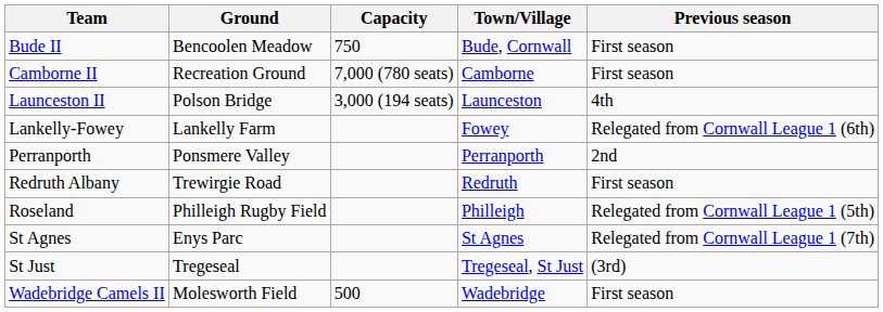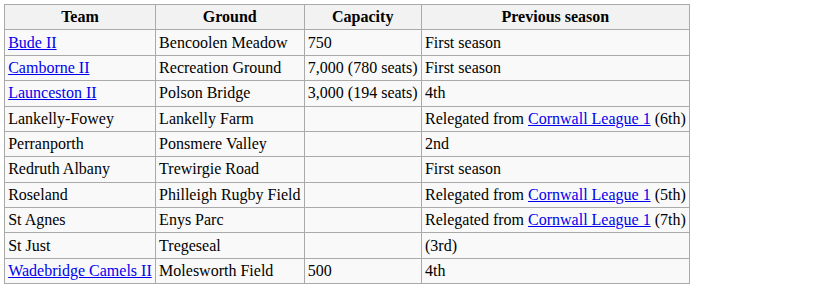 <table class="wikitable sortable">
 <tr>
 <th>Team</th>
 <th>Ground</th>
 <th>Capacity</th>
-<th>Town/Village</th>
 <th>Previous season</th>
 </tr>
 <tr>
 <td><a href='#'>Bude II</a></td>
 <td>Bencoolen Meadow</td>
 <td>750</td>
-<td><a href='#'>Bude</a>, <a href='#'>Cornwall</a></td>
 <td>First season</td>
 </tr>
 <tr>
 <td><a href='#'>Camborne II</a></td>
 <td>Recreation Ground</td>
 <td>7,000 (780 seats)</td>
-<td><a href='#'>Camborne</a></td>
 <td>First season</td>
 </tr>
 <tr>
 <td><a href='#'>Launceston II</a></td>
 <td>Polson Bridge</td>
 <td>3,000 (194 seats)</td>
-<td><a href='#'>Launceston</a></td>
 <td>4th</td>
 </tr>
 <tr>
 <td>Lankelly-Fowey</td>
 <td>Lankelly Farm</td>
 <td></td>
-<td><a href='#'>Fowey</a></td>
 <td>Relegated from  <a href='#'>Cornwall League 1</a> (6th)</td>
 </tr>
 <tr>
 <td>Perranporth</td>
 <td>Ponsmere Valley</td>
 <td></td>
-<td><a href='#'>Perranporth</a></td>
 <td>2nd</td>
 </tr>
 <tr>
 <td>Redruth Albany</td>
 <td>Trewirgie Road</td>
 <td></td>
-<td><a href='#'>Redruth</a></td>
 <td>First season</td>
 </tr>
 <tr>
 <td>Roseland</td>
 <td>Philleigh Rugby Field</td>
 <td></td>
-<td><a href='#'>Philleigh</a></td>
 <td>Relegated from  <a href='#'>Cornwall League 1</a> (5th)</td>
 </tr>
 <tr>
 <td>St Agnes</td>
 <td>Enys Parc</td>
 <td></td>
-<td><a href='#'>St Agnes</a></td>
 <td>Relegated from  <a href='#'>Cornwall League 1</a> (7th)</td>
 </tr>
 <tr>
 <td>St Just</td>
 <td>Tregeseal</td>
 <td></td>
-<td><a href='#'>Tregeseal</a>, <a href='#'>St Just</a></td>
 <td>(3rd)</td>
 </tr>
 <tr>
 <td><a href='#'>Wadebridge Camels II</a></td>
 <td>Molesworth Field</td>
 <td>500</td>
-<td><a href='#'>Wadebridge</a></td>
-<td>First season</td>
+<td>4th</td>
 </tr>
 </table>
